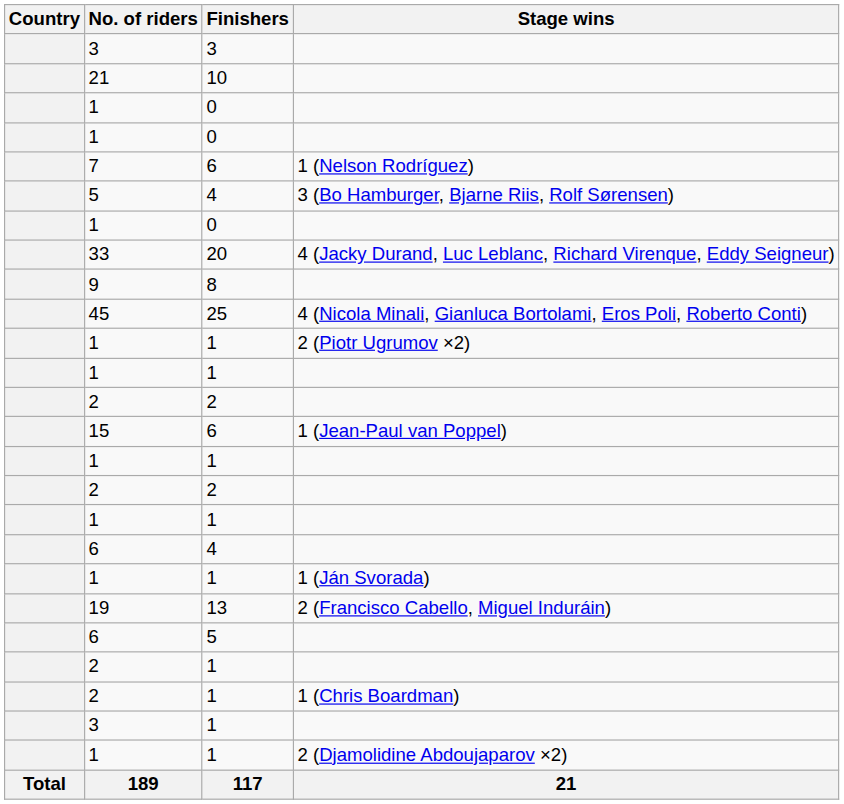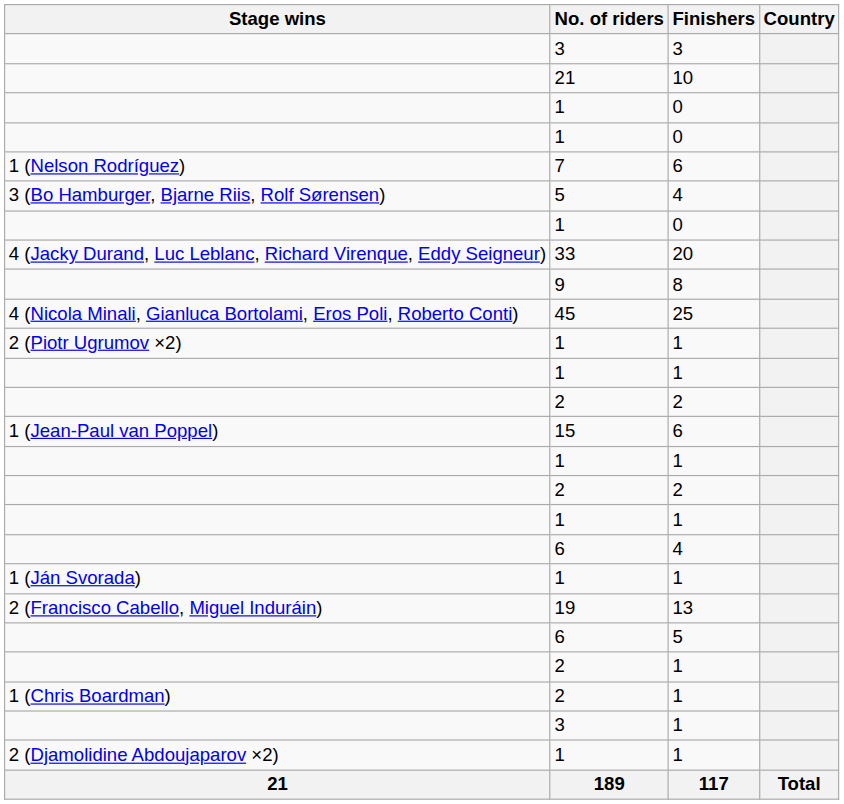 <table class="wikitable plainrowheaders sortable">
 <tr>
-<th scope="col">Country</th>
+<th scope="col">Stage wins</th>
 <th scope="col">No. of riders</th>
 <th scope="col">Finishers</th>
-<th scope="col">Stage wins</th>
+<th scope="col">Country</th>
 </tr>
 <tr>
-<th scope="row"></th>
+<td></td>
 <td>3</td>
 <td>3</td>
-<td></td>
+<th scope="row"></th>
 </tr>
 <tr>
-<th scope="row"></th>
+<td></td>
 <td>21</td>
 <td>10</td>
-<td></td>
+<th scope="row"></th>
 </tr>
 <tr>
-<th scope="row"></th>
+<td></td>
 <td>1</td>
 <td>0</td>
-<td></td>
+<th scope="row"></th>
 </tr>
 <tr>
-<th scope="row"></th>
+<td></td>
 <td>1</td>
 <td>0</td>
-<td></td>
+<th scope="row"></th>
 </tr>
 <tr>
-<th scope="row"></th>
+<td>1 (<a href='#'>Nelson Rodríguez</a>)</td>
 <td>7</td>
 <td>6</td>
-<td>1 (<a href='#'>Nelson Rodríguez</a>)</td>
+<th scope="row"></th>
 </tr>
 <tr>
-<th scope="row"></th>
+<td>3 (<a href='#'>Bo Hamburger</a>, <a href='#'>Bjarne Riis</a>, <a href='#'>Rolf Sørensen</a>)</td>
 <td>5</td>
 <td>4</td>
-<td>3 (<a href='#'>Bo Hamburger</a>, <a href='#'>Bjarne Riis</a>, <a href='#'>Rolf Sørensen</a>)</td>
+<th scope="row"></th>
 </tr>
 <tr>
-<th scope="row"></th>
+<td></td>
 <td>1</td>
 <td>0</td>
-<td></td>
+<th scope="row"></th>
 </tr>
 <tr>
-<th scope="row"></th>
+<td>4 (<a href='#'>Jacky Durand</a>, <a href='#'>Luc Leblanc</a>, <a href='#'>Richard Virenque</a>, <a href='#'>Eddy Seigneur</a>)</td>
 <td>33</td>
 <td>20</td>
-<td>4 (<a href='#'>Jacky Durand</a>, <a href='#'>Luc Leblanc</a>, <a href='#'>Richard Virenque</a>, <a href='#'>Eddy Seigneur</a>)</td>
+<th scope="row"></th>
 </tr>
 <tr>
-<th scope="row"></th>
+<td></td>
 <td>9</td>
 <td>8</td>
-<td></td>
+<th scope="row"></th>
 </tr>
 <tr>
-<th scope="row"></th>
+<td>4 (<a href='#'>Nicola Minali</a>, <a href='#'>Gianluca Bortolami</a>, <a href='#'>Eros Poli</a>, <a href='#'>Roberto Conti</a>)</td>
 <td>45</td>
 <td>25</td>
-<td>4 (<a href='#'>Nicola Minali</a>, <a href='#'>Gianluca Bortolami</a>, <a href='#'>Eros Poli</a>, <a href='#'>Roberto Conti</a>)</td>
+<th scope="row"></th>
 </tr>
 <tr>
-<th scope="row"></th>
+<td>2 (<a href='#'>Piotr Ugrumov</a> ×2)</td>
 <td>1</td>
 <td>1</td>
-<td>2 (<a href='#'>Piotr Ugrumov</a> ×2)</td>
+<th scope="row"></th>
 </tr>
 <tr>
-<th scope="row"></th>
+<td></td>
 <td>1</td>
 <td>1</td>
-<td></td>
+<th scope="row"></th>
 </tr>
 <tr>
-<th scope="row"></th>
+<td></td>
 <td>2</td>
 <td>2</td>
-<td></td>
+<th scope="row"></th>
 </tr>
 <tr>
-<th scope="row"></th>
+<td>1 (<a href='#'>Jean-Paul van Poppel</a>)</td>
 <td>15</td>
 <td>6</td>
-<td>1 (<a href='#'>Jean-Paul van Poppel</a>)</td>
+<th scope="row"></th>
 </tr>
 <tr>
-<th scope="row"></th>
+<td></td>
 <td>1</td>
 <td>1</td>
-<td></td>
+<th scope="row"></th>
 </tr>
 <tr>
-<th scope="row"></th>
+<td></td>
 <td>2</td>
 <td>2</td>
-<td></td>
+<th scope="row"></th>
 </tr>
 <tr>
-<th scope="row"></th>
+<td></td>
 <td>1</td>
 <td>1</td>
-<td></td>
+<th scope="row"></th>
 </tr>
 <tr>
-<th scope="row"></th>
+<td></td>
 <td>6</td>
 <td>4</td>
-<td></td>
+<th scope="row"></th>
 </tr>
 <tr>
-<th scope="row"></th>
+<td>1 (<a href='#'>Ján Svorada</a>)</td>
 <td>1</td>
 <td>1</td>
-<td>1 (<a href='#'>Ján Svorada</a>)</td>
+<th scope="row"></th>
 </tr>
 <tr>
-<th scope="row"></th>
+<td>2 (<a href='#'>Francisco Cabello</a>, <a href='#'>Miguel Induráin</a>)</td>
 <td>19</td>
 <td>13</td>
-<td>2 (<a href='#'>Francisco Cabello</a>, <a href='#'>Miguel Induráin</a>)</td>
+<th scope="row"></th>
 </tr>
 <tr>
-<th scope="row"></th>
+<td></td>
 <td>6</td>
 <td>5</td>
-<td></td>
+<th scope="row"></th>
 </tr>
 <tr>
-<th scope="row"></th>
+<td></td>
 <td>2</td>
 <td>1</td>
-<td></td>
+<th scope="row"></th>
 </tr>
 <tr>
-<th scope="row"></th>
+<td>1 (<a href='#'>Chris Boardman</a>)</td>
 <td>2</td>
 <td>1</td>
-<td>1 (<a href='#'>Chris Boardman</a>)</td>
+<th scope="row"></th>
 </tr>
 <tr>
-<th scope="row"></th>
+<td></td>
 <td>3</td>
 <td>1</td>
-<td></td>
+<th scope="row"></th>
 </tr>
 <tr>
-<th scope="row"></th>
+<td>2 (<a href='#'>Djamolidine Abdoujaparov</a> ×2)</td>
 <td>1</td>
 <td>1</td>
-<td>2 (<a href='#'>Djamolidine Abdoujaparov</a> ×2)</td>
+<th scope="row"></th>
 </tr>
 <tr>
-<th>Total</th>
+<th>21</th>
 <th>189</th>
 <th>117</th>
-<th>21</th>
+<th>Total</th>
 </tr>
 </table>
